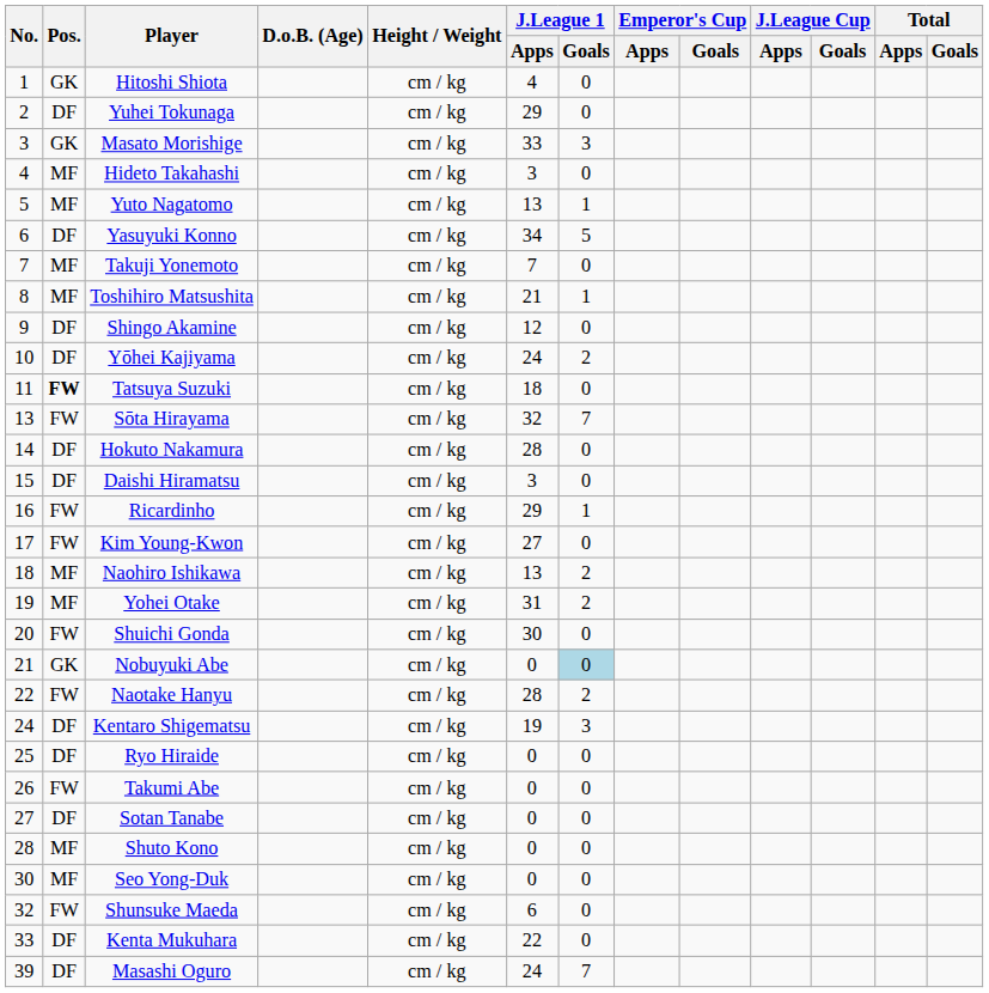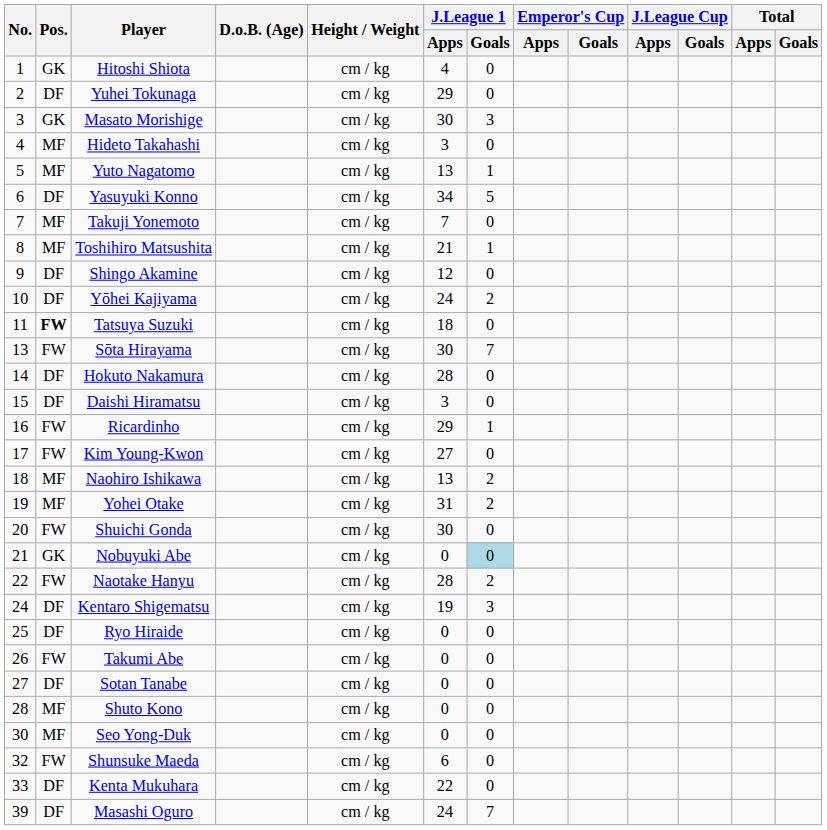 <table class="wikitable" style="text-align:center;">
 <tr>
 <th rowspan="2">No.</th>
 <th rowspan="2">Pos.</th>
 <th rowspan="2">Player</th>
 <th rowspan="2">D.o.B. (Age)</th>
 <th rowspan="2">Height / Weight</th>
 <th colspan="2"><a href='#'>J.League 1</a></th>
 <th colspan="2"><a href='#'>Emperor's Cup</a></th>
 <th colspan="2"><a href='#'>J.League Cup</a></th>
 <th colspan="2">Total</th>
 </tr>
 <tr>
 <th>Apps</th>
 <th>Goals</th>
 <th>Apps</th>
 <th>Goals</th>
 <th>Apps</th>
 <th>Goals</th>
 <th>Apps</th>
 <th>Goals</th>
 </tr>
 <tr>
 <td>1</td>
 <td>GK</td>
 <td><a href='#'>Hitoshi Shiota</a></td>
 <td></td>
 <td>cm / kg</td>
 <td>4</td>
 <td>0</td>
 <td></td>
 <td></td>
 <td></td>
 <td></td>
 <td></td>
 <td></td>
 </tr>
 <tr>
 <td>2</td>
 <td>DF</td>
 <td><a href='#'>Yuhei Tokunaga</a></td>
 <td></td>
 <td>cm / kg</td>
 <td>29</td>
 <td>0</td>
 <td></td>
 <td></td>
 <td></td>
 <td></td>
 <td></td>
 <td></td>
 </tr>
 <tr>
 <td>3</td>
 <td>GK</td>
 <td><a href='#'>Masato Morishige</a></td>
 <td></td>
 <td>cm / kg</td>
-<td>33</td>
+<td>30</td>
 <td>3</td>
 <td></td>
 <td></td>
 <td></td>
 <td></td>
 <td></td>
 <td></td>
 </tr>
 <tr>
 <td>4</td>
 <td>MF</td>
 <td><a href='#'>Hideto Takahashi</a></td>
 <td></td>
 <td>cm / kg</td>
 <td>3</td>
 <td>0</td>
 <td></td>
 <td></td>
 <td></td>
 <td></td>
 <td></td>
 <td></td>
 </tr>
 <tr>
 <td>5</td>
 <td>MF</td>
 <td><a href='#'>Yuto Nagatomo</a></td>
 <td></td>
 <td>cm / kg</td>
 <td>13</td>
 <td>1</td>
 <td></td>
 <td></td>
 <td></td>
 <td></td>
 <td></td>
 <td></td>
 </tr>
 <tr>
 <td>6</td>
 <td>DF</td>
 <td><a href='#'>Yasuyuki Konno</a></td>
 <td></td>
 <td>cm / kg</td>
 <td>34</td>
 <td>5</td>
 <td></td>
 <td></td>
 <td></td>
 <td></td>
 <td></td>
 <td></td>
 </tr>
 <tr>
 <td>7</td>
 <td>MF</td>
 <td><a href='#'>Takuji Yonemoto</a></td>
 <td></td>
 <td>cm / kg</td>
 <td>7</td>
 <td>0</td>
 <td></td>
 <td></td>
 <td></td>
 <td></td>
 <td></td>
 <td></td>
 </tr>
 <tr>
 <td>8</td>
 <td>MF</td>
 <td><a href='#'>Toshihiro Matsushita</a></td>
 <td></td>
 <td>cm / kg</td>
 <td>21</td>
 <td>1</td>
 <td></td>
 <td></td>
 <td></td>
 <td></td>
 <td></td>
 <td></td>
 </tr>
 <tr>
 <td>9</td>
 <td>DF</td>
 <td><a href='#'>Shingo Akamine</a></td>
 <td></td>
 <td>cm / kg</td>
 <td>12</td>
 <td>0</td>
 <td></td>
 <td></td>
 <td></td>
 <td></td>
 <td></td>
 <td></td>
 </tr>
 <tr>
 <td>10</td>
 <td>DF</td>
 <td><a href='#'>Yōhei Kajiyama</a></td>
 <td></td>
 <td>cm / kg</td>
 <td>24</td>
 <td>2</td>
 <td></td>
 <td></td>
 <td></td>
 <td></td>
 <td></td>
 <td></td>
 </tr>
 <tr>
 <td>11</td>
 <td><strong>FW</strong></td>
 <td><a href='#'>Tatsuya Suzuki</a></td>
 <td></td>
 <td>cm / kg</td>
 <td>18</td>
 <td>0</td>
 <td></td>
 <td></td>
 <td></td>
 <td></td>
 <td></td>
 <td></td>
 </tr>
 <tr>
 <td>13</td>
 <td>FW</td>
 <td><a href='#'>Sōta Hirayama</a></td>
 <td></td>
 <td>cm / kg</td>
-<td>32</td>
+<td>30</td>
 <td>7</td>
 <td></td>
 <td></td>
 <td></td>
 <td></td>
 <td></td>
 <td></td>
 </tr>
 <tr>
 <td>14</td>
 <td>DF</td>
 <td><a href='#'>Hokuto Nakamura</a></td>
 <td></td>
 <td>cm / kg</td>
 <td>28</td>
 <td>0</td>
 <td></td>
 <td></td>
 <td></td>
 <td></td>
 <td></td>
 <td></td>
 </tr>
 <tr>
 <td>15</td>
 <td>DF</td>
 <td><a href='#'>Daishi Hiramatsu</a></td>
 <td></td>
 <td>cm / kg</td>
 <td>3</td>
 <td>0</td>
 <td></td>
 <td></td>
 <td></td>
 <td></td>
 <td></td>
 <td></td>
 </tr>
 <tr>
 <td>16</td>
 <td>FW</td>
 <td><a href='#'>Ricardinho</a></td>
 <td></td>
 <td>cm / kg</td>
 <td>29</td>
 <td>1</td>
 <td></td>
 <td></td>
 <td></td>
 <td></td>
 <td></td>
 <td></td>
 </tr>
 <tr>
 <td>17</td>
 <td>FW</td>
 <td><a href='#'>Kim Young-Kwon</a></td>
 <td></td>
 <td>cm / kg</td>
 <td>27</td>
 <td>0</td>
 <td></td>
 <td></td>
 <td></td>
 <td></td>
 <td></td>
 <td></td>
 </tr>
 <tr>
 <td>18</td>
 <td>MF</td>
 <td><a href='#'>Naohiro Ishikawa</a></td>
 <td></td>
 <td>cm / kg</td>
 <td>13</td>
 <td>2</td>
 <td></td>
 <td></td>
 <td></td>
 <td></td>
 <td></td>
 <td></td>
 </tr>
 <tr>
 <td>19</td>
 <td>MF</td>
 <td><a href='#'>Yohei Otake</a></td>
 <td></td>
 <td>cm / kg</td>
 <td>31</td>
 <td>2</td>
 <td></td>
 <td></td>
 <td></td>
 <td></td>
 <td></td>
 <td></td>
 </tr>
 <tr>
 <td>20</td>
 <td>FW</td>
 <td><a href='#'>Shuichi Gonda</a></td>
 <td></td>
 <td>cm / kg</td>
 <td>30</td>
 <td>0</td>
 <td></td>
 <td></td>
 <td></td>
 <td></td>
 <td></td>
 <td></td>
 </tr>
 <tr>
 <td>21</td>
 <td>GK</td>
 <td><a href='#'>Nobuyuki Abe</a></td>
 <td></td>
 <td>cm / kg</td>
 <td>0</td>
 <td style="background: lightblue;">0</td>
 <td></td>
 <td></td>
 <td></td>
 <td></td>
 <td></td>
 <td></td>
 </tr>
 <tr>
 <td>22</td>
 <td>FW</td>
 <td><a href='#'>Naotake Hanyu</a></td>
 <td></td>
 <td>cm / kg</td>
 <td>28</td>
 <td>2</td>
 <td></td>
 <td></td>
 <td></td>
 <td></td>
 <td></td>
 <td></td>
 </tr>
 <tr>
 <td>24</td>
 <td>DF</td>
 <td><a href='#'>Kentaro Shigematsu</a></td>
 <td></td>
 <td>cm / kg</td>
 <td>19</td>
 <td>3</td>
 <td></td>
 <td></td>
 <td></td>
 <td></td>
 <td></td>
 <td></td>
 </tr>
 <tr>
 <td>25</td>
 <td>DF</td>
 <td><a href='#'>Ryo Hiraide</a></td>
 <td></td>
 <td>cm / kg</td>
 <td>0</td>
 <td>0</td>
 <td></td>
 <td></td>
 <td></td>
 <td></td>
 <td></td>
 <td></td>
 </tr>
 <tr>
 <td>26</td>
 <td>FW</td>
 <td><a href='#'>Takumi Abe</a></td>
 <td></td>
 <td>cm / kg</td>
 <td>0</td>
 <td>0</td>
 <td></td>
 <td></td>
 <td></td>
 <td></td>
 <td></td>
 <td></td>
 </tr>
 <tr>
 <td>27</td>
 <td>DF</td>
 <td><a href='#'>Sotan Tanabe</a></td>
 <td></td>
 <td>cm / kg</td>
 <td>0</td>
 <td>0</td>
 <td></td>
 <td></td>
 <td></td>
 <td></td>
 <td></td>
 <td></td>
 </tr>
 <tr>
 <td>28</td>
 <td>MF</td>
 <td><a href='#'>Shuto Kono</a></td>
 <td></td>
 <td>cm / kg</td>
 <td>0</td>
 <td>0</td>
 <td></td>
 <td></td>
 <td></td>
 <td></td>
 <td></td>
 <td></td>
 </tr>
 <tr>
 <td>30</td>
 <td>MF</td>
 <td><a href='#'>Seo Yong-Duk</a></td>
 <td></td>
 <td>cm / kg</td>
 <td>0</td>
 <td>0</td>
 <td></td>
 <td></td>
 <td></td>
 <td></td>
 <td></td>
 <td></td>
 </tr>
 <tr>
 <td>32</td>
 <td>FW</td>
 <td><a href='#'>Shunsuke Maeda</a></td>
 <td></td>
 <td>cm / kg</td>
 <td>6</td>
 <td>0</td>
 <td></td>
 <td></td>
 <td></td>
 <td></td>
 <td></td>
 <td></td>
 </tr>
 <tr>
 <td>33</td>
 <td>DF</td>
 <td><a href='#'>Kenta Mukuhara</a></td>
 <td></td>
 <td>cm / kg</td>
 <td>22</td>
 <td>0</td>
 <td></td>
 <td></td>
 <td></td>
 <td></td>
 <td></td>
 <td></td>
 </tr>
 <tr>
 <td>39</td>
 <td>DF</td>
 <td><a href='#'>Masashi Oguro</a></td>
 <td></td>
 <td>cm / kg</td>
 <td>24</td>
 <td>7</td>
 <td></td>
 <td></td>
 <td></td>
 <td></td>
 <td></td>
 <td></td>
 </tr>
 </table>
